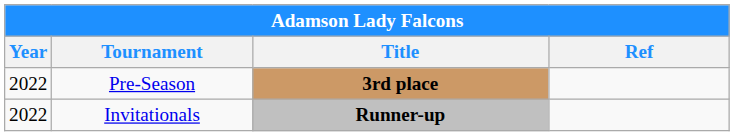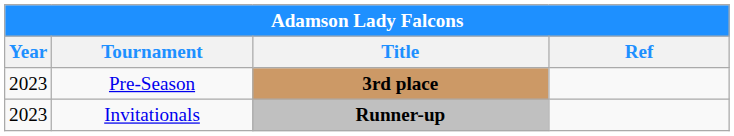 <table class="wikitable sortable" style="font-size:95%; text-align:left;">
 <tr>
 <th colspan="4" style= "background: #1E90FF; color: white; text-align: center"><strong>Adamson Lady Falcons</strong></th>
 </tr>
 <tr style="background: white; color: #1E90FF">
 <th style= "align=center;width:2em;">Year</th>
 <th style= "align=center;width:10em;">Tournament</th>
 <th style= "align=center;width:15em;">Title</th>
 <th style= "align=center; width:9em;">Ref</th>
 </tr>
 <tr align=center>
-<td rowspan=1>2022</td>
+<td rowspan=1>2023</td>
 <td rowspan=1><a href='#'>Pre-Season</a></td>
 <td style="background:#CC9966;"><strong>3rd place</strong></td>
 <td></td>
 </tr>
 <tr align=center>
-<td rowspan=1>2022</td>
+<td rowspan=1>2023</td>
 <td rowspan=1><a href='#'>Invitationals</a></td>
 <td style="background:silver;"><strong>Runner-up</strong></td>
 <td></td>
 </tr>
 </table>
